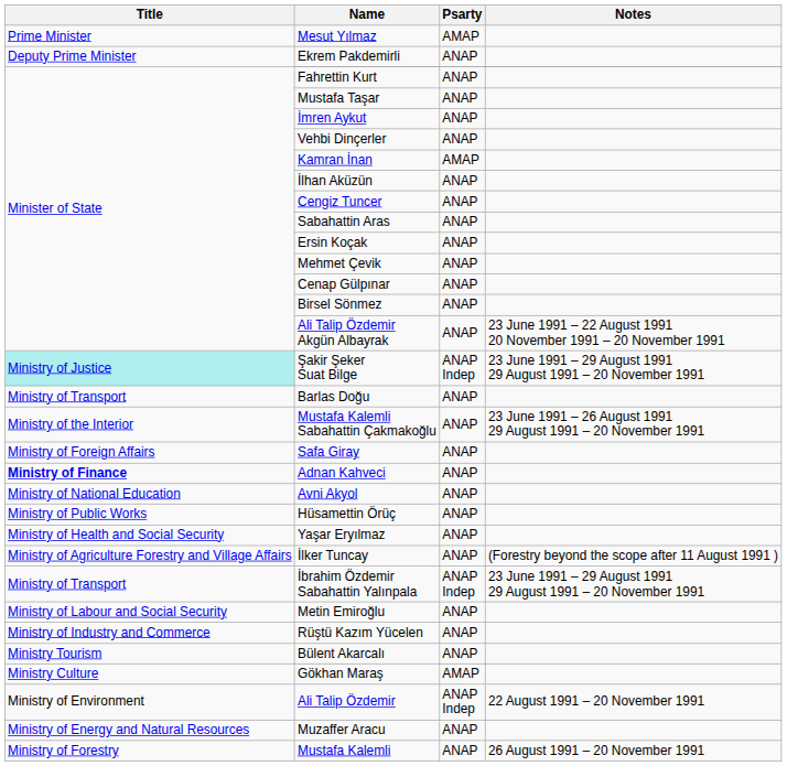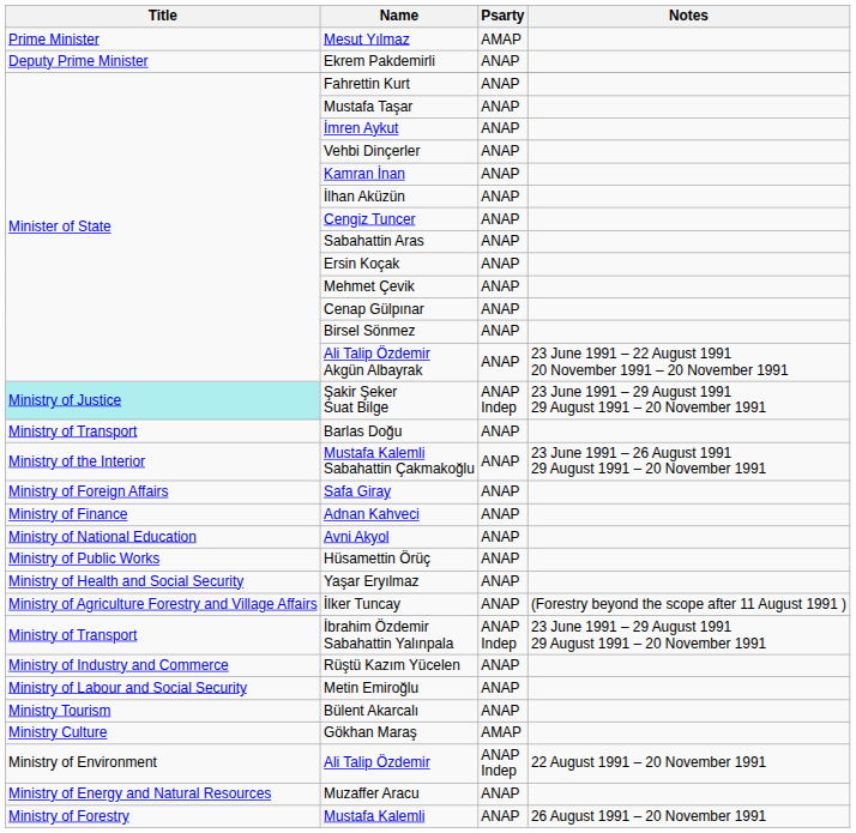 <table class="wikitable">
 <tr>
 <th>Title</th>
 <th>Name</th>
 <th>Psarty</th>
 <th>Notes</th>
 </tr>
 <tr>
 <td><a href='#'>Prime Minister</a></td>
 <td><a href='#'>Mesut Yılmaz</a></td>
 <td>AMAP</td>
 <td></td>
 </tr>
 <tr>
 <td><a href='#'>Deputy Prime Minister</a></td>
 <td>Ekrem Pakdemirli</td>
 <td>ANAP</td>
 <td></td>
 </tr>
 <tr>
 <td rowspan="14" style="text-align:left;"><a href='#'>Minister of State</a></td>
 </tr>
 <tr>
 <td>Fahrettin Kurt</td>
 <td>ANAP</td>
 <td></td>
 </tr>
 <tr>
 <td>Mustafa Taşar</td>
 <td>ANAP</td>
 <td></td>
 </tr>
 <tr>
 <td><a href='#'>İmren Aykut</a></td>
 <td>ANAP</td>
 <td></td>
 </tr>
 <tr>
 <td>Vehbi Dinçerler</td>
 <td>ANAP</td>
 <td></td>
 </tr>
 <tr>
 <td><a href='#'>Kamran İnan</a></td>
-<td>AMAP</td>
+<td>ANAP</td>
 <td></td>
 </tr>
 <tr>
 <td>İlhan Aküzün</td>
 <td>ANAP</td>
 <td></td>
 </tr>
 <tr>
 <td><a href='#'>Cengiz Tuncer</a></td>
 <td>ANAP</td>
 <td></td>
 </tr>
 <tr>
 <td>Sabahattin Aras</td>
 <td>ANAP</td>
 <td></td>
 </tr>
 <tr>
 <td>Ersin Koçak</td>
 <td>ANAP</td>
 <td></td>
 </tr>
 <tr>
 <td>Mehmet Çevik</td>
 <td>ANAP</td>
 <td></td>
 </tr>
 <tr>
 <td>Cenap Gülpınar</td>
 <td>ANAP</td>
 <td></td>
 </tr>
 <tr>
 <td>Birsel Sönmez</td>
 <td>ANAP</td>
 <td></td>
 </tr>
 <tr>
 <td><a href='#'>Ali Talip Özdemir</a><br> Akgün Albayrak</td>
 <td>ANAP</td>
 <td>23 June 1991 – 22 August 1991<br>20 November 1991 – 20 November 1991</td>
 </tr>
 <tr>
 <td style="background: paleturquoise;"><a href='#'>Ministry of Justice</a></td>
 <td>Şakir Şeker<br>Suat Bilge</td>
 <td>ANAP<br>Indep</td>
 <td>23 June 1991 – 29 August 1991 <br> 29 August 1991 – 20 November 1991</td>
 </tr>
 <tr>
 <td><a href='#'>Ministry of Transport</a></td>
 <td>Barlas Doğu</td>
 <td>ANAP</td>
 <td></td>
 </tr>
 <tr>
 <td><a href='#'>Ministry of the Interior</a></td>
 <td><a href='#'>Mustafa Kalemli</a><br>Sabahattin Çakmakoğlu</td>
 <td>ANAP</td>
 <td>23 June 1991 – 26 August 1991 <br>29 August 1991 – 20 November 1991</td>
 </tr>
 <tr>
 <td><a href='#'>Ministry of Foreign Affairs</a></td>
 <td><a href='#'>Safa Giray</a></td>
 <td>ANAP</td>
 <td></td>
 </tr>
 <tr>
-<td><strong><a href='#'>Ministry of Finance</a></strong></td>
+<td><a href='#'>Ministry of Finance</a></td>
 <td><a href='#'>Adnan Kahveci</a></td>
 <td>ANAP</td>
 <td></td>
 </tr>
 <tr>
 <td><a href='#'>Ministry of National Education</a></td>
 <td><a href='#'>Avni Akyol</a></td>
 <td>ANAP</td>
 <td></td>
 </tr>
 <tr>
 <td><a href='#'>Ministry of Public Works</a></td>
 <td>Hüsamettin Örüç</td>
 <td>ANAP</td>
 <td></td>
 </tr>
 <tr>
 <td><a href='#'>Ministry of Health and Social Security</a></td>
 <td>Yaşar Eryılmaz</td>
 <td>ANAP</td>
 <td></td>
 </tr>
 <tr>
 <td><a href='#'>Ministry of Agriculture Forestry and Village Affairs</a></td>
 <td>İlker Tuncay</td>
 <td>ANAP</td>
 <td>(Forestry beyond the scope after 11 August 1991 )</td>
 </tr>
 <tr>
 <td><a href='#'>Ministry of Transport</a></td>
 <td>İbrahim Özdemir<br>Sabahattin Yalınpala</td>
 <td>ANAP<br>Indep</td>
 <td>23 June 1991 – 29 August 1991<br> 29 August 1991 – 20 November 1991</td>
 </tr>
 <tr>
-<td><a href='#'>Ministry of Labour and Social Security</a></td>
-<td>Metin Emiroğlu</td>
+<td><a href='#'>Ministry of Industry and Commerce</a></td>
+<td>Rüştü Kazım Yücelen</td>
 <td>ANAP</td>
 <td></td>
 </tr>
 <tr>
-<td><a href='#'>Ministry of Industry and Commerce</a></td>
-<td>Rüştü Kazım Yücelen</td>
+<td><a href='#'>Ministry of Labour and Social Security</a></td>
+<td>Metin Emiroğlu</td>
 <td>ANAP</td>
 <td></td>
 </tr>
 <tr>
 <td><a href='#'>Ministry Tourism</a></td>
 <td>Bülent Akarcalı</td>
 <td>ANAP</td>
 <td></td>
 </tr>
 <tr>
 <td><a href='#'>Ministry Culture</a></td>
 <td>Gökhan Maraş</td>
 <td>AMAP</td>
 <td></td>
 </tr>
 <tr>
 <td>Ministry of Environment</td>
 <td><a href='#'>Ali Talip Özdemir</a></td>
 <td>ANAP<br>Indep</td>
 <td>22 August 1991 – 20 November 1991</td>
 </tr>
 <tr>
 <td><a href='#'>Ministry of Energy and Natural Resources</a></td>
 <td>Muzaffer Aracu</td>
 <td>ANAP</td>
 <td></td>
 </tr>
 <tr>
 <td><a href='#'>Ministry of Forestry</a></td>
 <td><a href='#'>Mustafa Kalemli</a></td>
 <td>ANAP</td>
 <td>26 August 1991 – 20 November 1991</td>
 </tr>
 </table>
